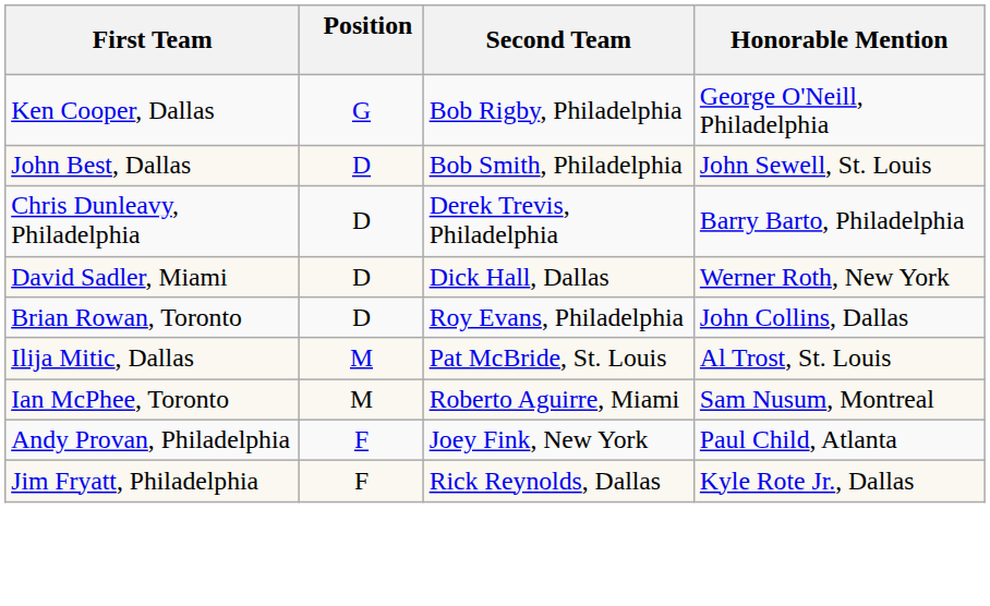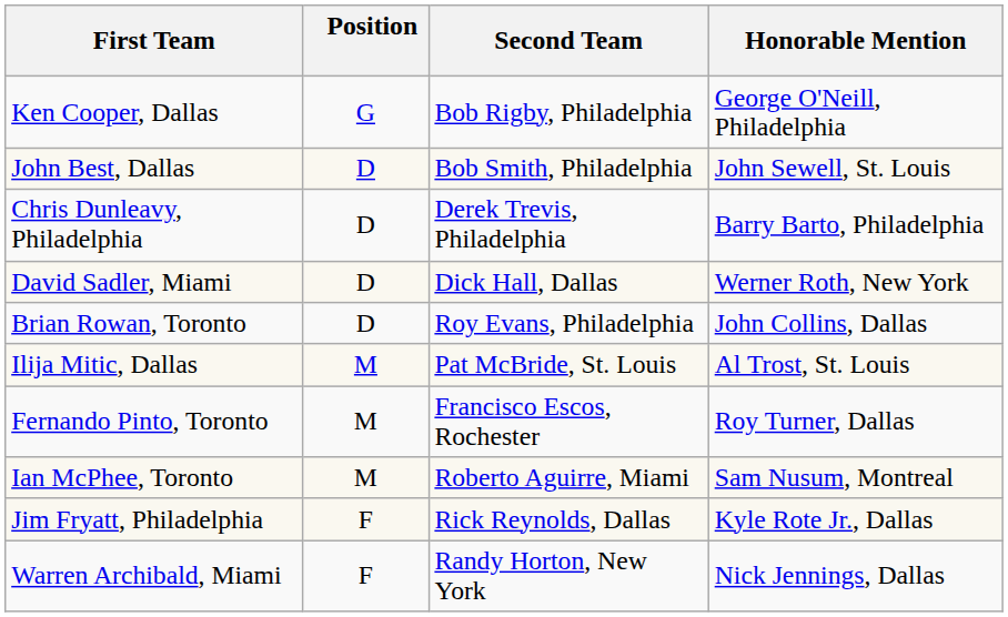 <table class="wikitable">
 <tr>
 <th>First Team</th>
 <th>  Position  </th>
 <th>Second Team</th>
 <th>Honorable Mention</th>
 </tr>
 <tr>
 <td><a href='#'>Ken Cooper</a>, Dallas</td>
 <td align=center><a href='#'>G</a></td>
 <td><a href='#'>Bob Rigby</a>, Philadelphia</td>
 <td><a href='#'>George O'Neill</a>, Philadelphia</td>
 </tr>
 <tr style="background:#faf8f0;">
 <td><a href='#'>John Best</a>, Dallas</td>
 <td align=center><a href='#'>D</a></td>
 <td><a href='#'>Bob Smith</a>, Philadelphia</td>
 <td><a href='#'>John Sewell</a>, St. Louis</td>
 </tr>
 <tr>
 <td><a href='#'>Chris Dunleavy</a>, Philadelphia</td>
 <td align=center>D</td>
 <td><a href='#'>Derek Trevis</a>, Philadelphia</td>
 <td><a href='#'>Barry Barto</a>, Philadelphia</td>
 </tr>
 <tr style="background:#faf8f0;">
 <td><a href='#'>David Sadler</a>, Miami</td>
 <td align=center>D</td>
 <td><a href='#'>Dick Hall</a>, Dallas</td>
 <td><a href='#'>Werner Roth</a>, New York</td>
 </tr>
 <tr>
 <td><a href='#'>Brian Rowan</a>, Toronto</td>
 <td align=center>D</td>
 <td><a href='#'>Roy Evans</a>, Philadelphia</td>
 <td><a href='#'>John Collins</a>, Dallas</td>
 </tr>
 <tr style="background:#faf8f0;">
 <td><a href='#'>Ilija Mitic</a>, Dallas</td>
 <td align=center><a href='#'>M</a></td>
 <td><a href='#'>Pat McBride</a>, St. Louis</td>
 <td><a href='#'>Al Trost</a>, St. Louis</td>
 </tr>
+<tr>
+<td><a href='#'>Fernando Pinto</a>, Toronto</td>
+<td align=center>M</td>
+<td><a href='#'>Francisco Escos</a>, Rochester</td>
+<td><a href='#'>Roy Turner</a>, Dallas</td>
+</tr>
 <tr style="background:#faf8f0;">
 <td><a href='#'>Ian McPhee</a>, Toronto</td>
 <td align=center>M</td>
 <td><a href='#'>Roberto Aguirre</a>, Miami</td>
 <td><a href='#'>Sam Nusum</a>, Montreal</td>
-</tr>
-<tr>
-<td><a href='#'>Andy Provan</a>, Philadelphia</td>
-<td align=center><a href='#'>F</a></td>
-<td><a href='#'>Joey Fink</a>, New York</td>
-<td><a href='#'>Paul Child</a>, Atlanta</td>
 </tr>
 <tr style="background:#faf8f0;">
 <td><a href='#'>Jim Fryatt</a>, Philadelphia</td>
 <td align=center>F</td>
 <td><a href='#'>Rick Reynolds</a>, Dallas</td>
 <td><a href='#'>Kyle Rote Jr.</a>, Dallas</td>
 </tr>
+<tr>
+<td><a href='#'>Warren Archibald</a>, Miami</td>
+<td align=center>F</td>
+<td><a href='#'>Randy Horton</a>, New York</td>
+<td><a href='#'>Nick Jennings</a>, Dallas</td>
+</tr>
 </table>
